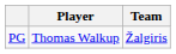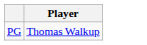 <table class="wikitable">
 <tr>
 <th align="center"></th>
 <th align="center">Player</th>
-<th align="center">Team</th>
 </tr>
 <tr>
 <td align=center><a href='#'>PG</a></td>
 <td> <a href='#'>Thomas Walkup</a></td>
-<td><a href='#'>Žalgiris</a></td>
 </tr>
 </table>
